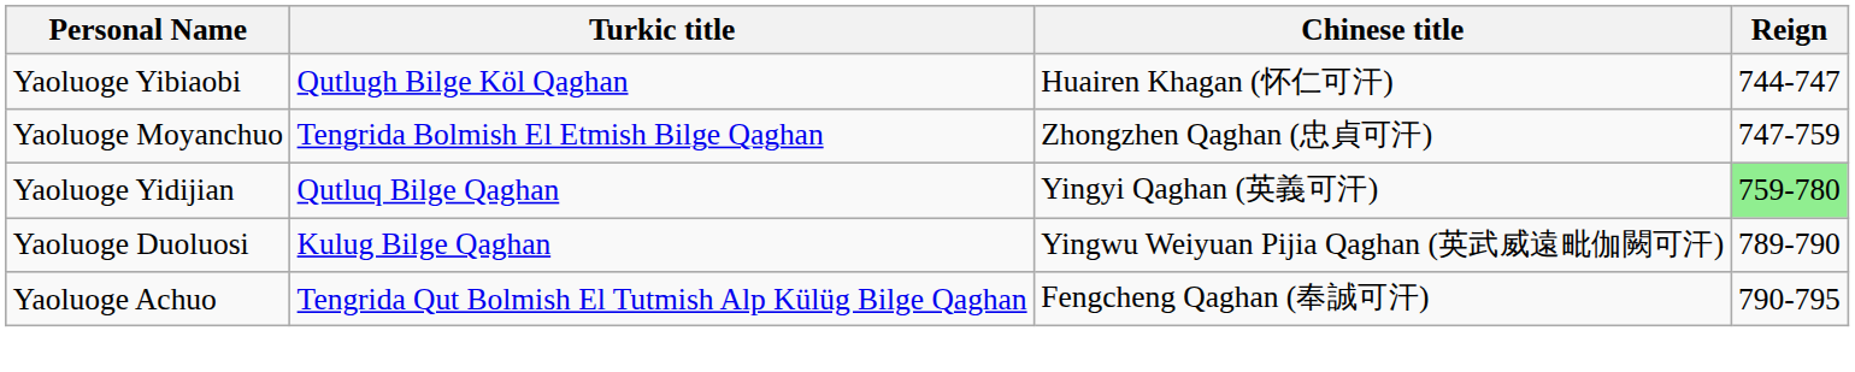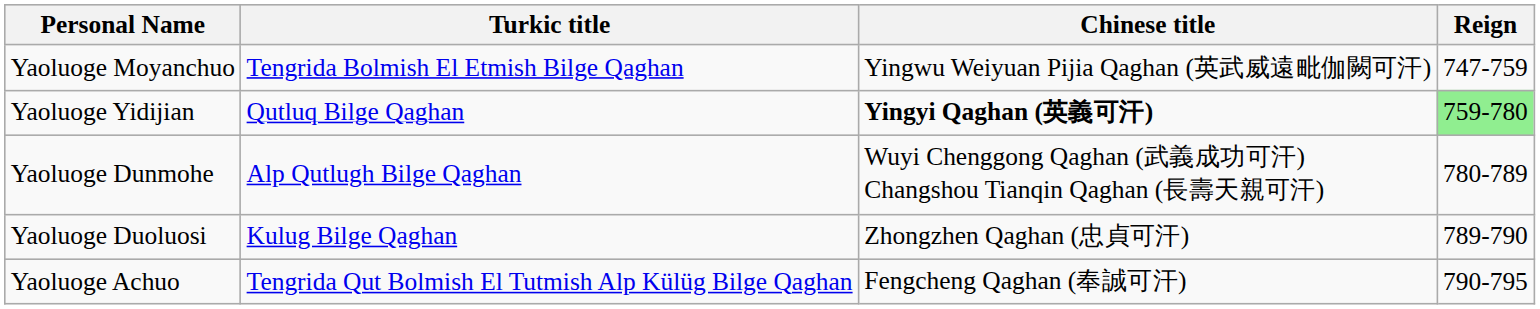 <table class="wikitable">
 <tr>
 <th>Personal Name</th>
 <th>Turkic title</th>
 <th>Chinese title</th>
 <th>Reign</th>
 </tr>
 <tr>
-<td>Yaoluoge Yibiaobi</td>
-<td><a href='#'>Qutlugh Bilge Köl Qaghan</a></td>
-<td>Huairen Khagan (怀仁可汗)</td>
-<td>744-747</td>
-</tr>
-<tr>
 <td>Yaoluoge Moyanchuo</td>
 <td><a href='#'>Tengrida Bolmish El Etmish Bilge Qaghan</a></td>
-<td>Zhongzhen Qaghan (忠貞可汗)</td>
+<td>Yingwu Weiyuan Pijia Qaghan (英武威遠毗伽闕可汗)</td>
 <td>747-759</td>
 </tr>
 <tr>
 <td>Yaoluoge Yidijian</td>
 <td><a href='#'>Qutluq Bilge Qaghan</a></td>
-<td>Yingyi Qaghan (英義可汗)</td>
+<td><strong>Yingyi Qaghan (英義可汗)</strong></td>
 <td style="background: lightgreen;">759-780</td>
+</tr>
+<tr>
+<td>Yaoluoge Dunmohe</td>
+<td><a href='#'>Alp Qutlugh Bilge Qaghan</a></td>
+<td>Wuyi Chenggong Qaghan (武義成功可汗)<br>Changshou Tianqin Qaghan (長壽天親可汗)</td>
+<td>780-789</td>
 </tr>
 <tr>
 <td>Yaoluoge Duoluosi</td>
 <td><a href='#'>Kulug Bilge Qaghan</a></td>
-<td>Yingwu Weiyuan Pijia Qaghan (英武威遠毗伽闕可汗)</td>
+<td>Zhongzhen Qaghan (忠貞可汗)</td>
 <td>789-790</td>
 </tr>
 <tr>
 <td>Yaoluoge Achuo</td>
 <td><a href='#'>Tengrida Qut Bolmish El Tutmish Alp Külüg Bilge Qaghan</a></td>
 <td>Fengcheng Qaghan (奉誠可汗)</td>
 <td>790-795</td>
 </tr>
 </table>
